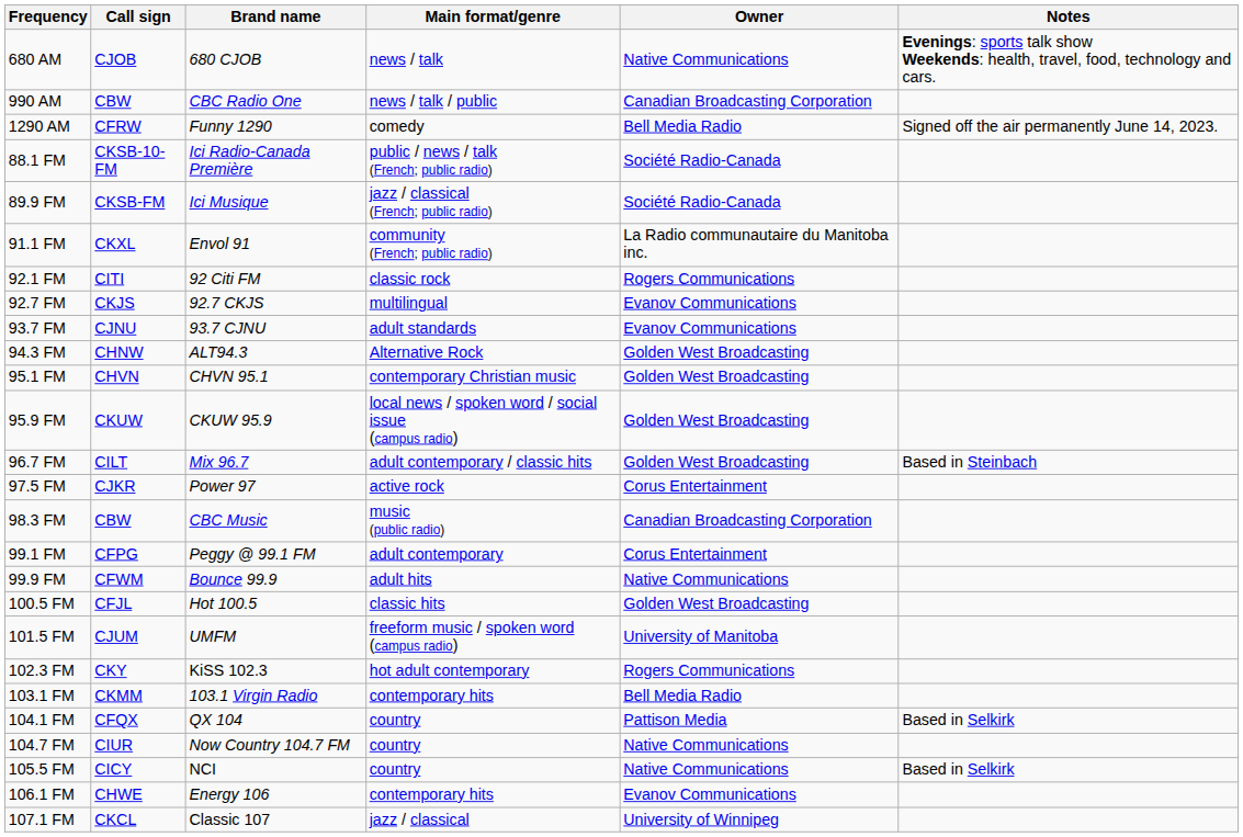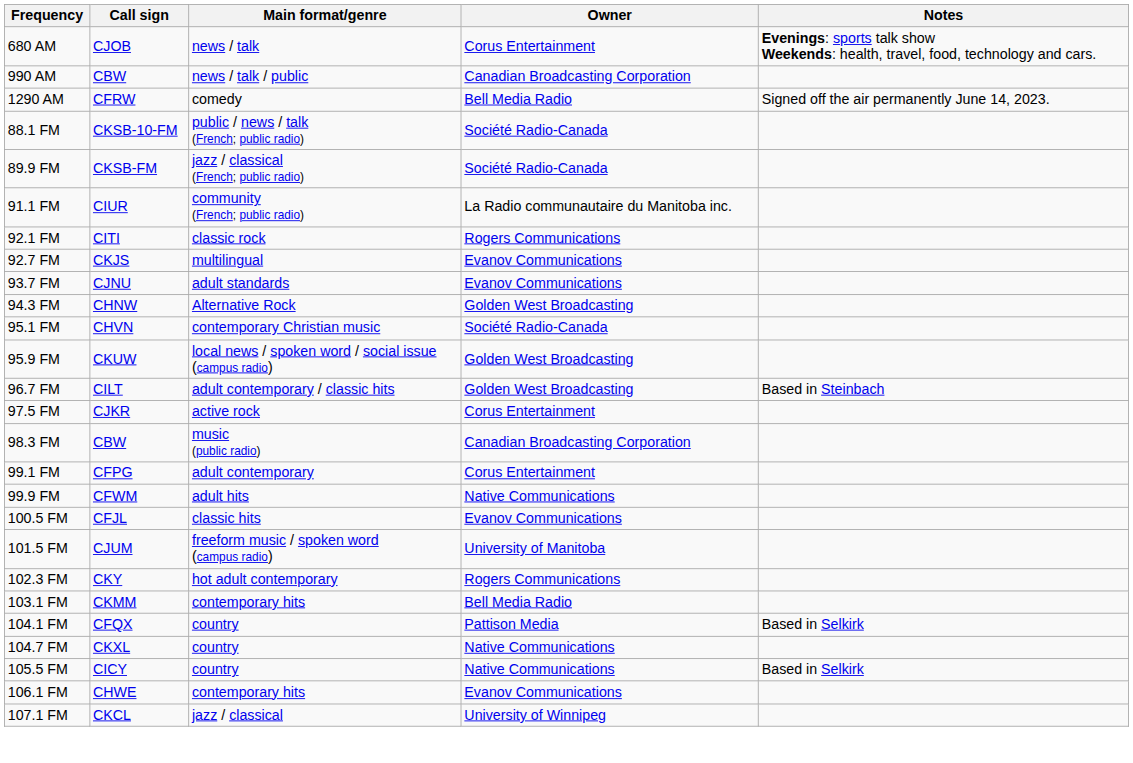 <table class="wikitable sortable" width="100%">
 <tr>
 <th>Frequency</th>
 <th>Call sign</th>
-<th>Brand name</th>
 <th>Main format/genre</th>
 <th>Owner</th>
 <th>Notes</th>
 </tr>
 <tr>
 <td>680 AM</td>
 <td><a href='#'>CJOB</a></td>
-<td><em>680 CJOB</em></td>
 <td><a href='#'>news</a> / <a href='#'>talk</a></td>
-<td><a href='#'>Native Communications</a></td>
+<td><a href='#'>Corus Entertainment</a></td>
 <td><strong>Evenings</strong>: <a href='#'>sports</a> talk show<br><strong>Weekends</strong>: health, travel, food, technology and cars.</td>
 </tr>
 <tr>
 <td>990 AM</td>
 <td><a href='#'>CBW</a></td>
-<td><em><a href='#'>CBC Radio One</a></em></td>
 <td><a href='#'>news</a> / <a href='#'>talk</a> / <a href='#'>public</a></td>
 <td><a href='#'>Canadian Broadcasting Corporation</a></td>
 <td></td>
 </tr>
 <tr>
 <td>1290 AM</td>
 <td><a href='#'>CFRW</a></td>
-<td><em>Funny 1290</em></td>
 <td>comedy</td>
 <td><a href='#'>Bell Media Radio</a></td>
 <td>Signed off the air permanently June 14, 2023.</td>
 </tr>
 <tr>
 <td>88.1 FM</td>
 <td><a href='#'>CKSB-10-FM</a></td>
-<td><em><a href='#'>Ici Radio-Canada Première</a></em></td>
 <td><a href='#'>public</a> / <a href='#'>news</a> / <a href='#'>talk</a><br><small>(<a href='#'>French</a>; <a href='#'>public radio</a>)</small></td>
 <td><a href='#'>Société Radio-Canada</a></td>
 <td></td>
 </tr>
 <tr>
 <td>89.9 FM</td>
 <td><a href='#'>CKSB-FM</a></td>
-<td><em><a href='#'>Ici Musique</a></em></td>
 <td><a href='#'>jazz</a> / <a href='#'>classical</a><br><small>(<a href='#'>French</a>; <a href='#'>public radio</a>)</small></td>
 <td><a href='#'>Société Radio-Canada</a></td>
 <td></td>
 </tr>
 <tr>
 <td>91.1 FM</td>
-<td><a href='#'>CKXL</a></td>
-<td><em>Envol 91</em></td>
+<td><a href='#'>CIUR</a></td>
 <td><a href='#'>community</a><br><small>(<a href='#'>French</a>; <a href='#'>public radio</a>)</small></td>
 <td>La Radio communautaire du Manitoba inc.</td>
 <td></td>
 </tr>
 <tr>
 <td>92.1 FM</td>
 <td><a href='#'>CITI</a></td>
-<td><em>92 Citi FM</em></td>
 <td><a href='#'>classic rock</a></td>
 <td><a href='#'>Rogers Communications</a></td>
 <td></td>
 </tr>
 <tr>
 <td>92.7 FM</td>
 <td><a href='#'>CKJS</a></td>
-<td><em>92.7 CKJS</em></td>
 <td><a href='#'>multilingual</a></td>
 <td><a href='#'>Evanov Communications</a></td>
 <td></td>
 </tr>
 <tr>
 <td>93.7 FM</td>
 <td><a href='#'>CJNU</a></td>
-<td><em>93.7 CJNU</em></td>
 <td><a href='#'>adult standards</a></td>
 <td><a href='#'>Evanov Communications</a></td>
 <td></td>
 </tr>
 <tr>
 <td>94.3 FM</td>
 <td><a href='#'>CHNW</a></td>
-<td><em>ALT94.3 </em></td>
 <td><a href='#'>Alternative Rock</a></td>
 <td><a href='#'>Golden West Broadcasting</a></td>
 <td></td>
 </tr>
 <tr>
 <td>95.1 FM</td>
 <td><a href='#'>CHVN</a></td>
-<td><em>CHVN 95.1</em></td>
 <td><a href='#'>contemporary Christian music</a></td>
-<td><a href='#'>Golden West Broadcasting</a></td>
+<td><a href='#'>Société Radio-Canada</a></td>
 <td></td>
 </tr>
 <tr>
 <td>95.9 FM</td>
 <td><a href='#'>CKUW</a></td>
-<td><em>CKUW 95.9</em></td>
 <td><a href='#'>local news</a> / <a href='#'>spoken word</a> / <a href='#'>social issue</a><br>(<a href='#'><small>campus radio</small></a>)</td>
 <td><a href='#'>Golden West Broadcasting</a></td>
 <td></td>
 </tr>
 <tr>
 <td>96.7 FM</td>
 <td><a href='#'>CILT</a></td>
-<td><a href='#'><em>Mix 96.7</em></a></td>
 <td><a href='#'>adult contemporary</a> / <a href='#'>classic hits</a></td>
 <td><a href='#'>Golden West Broadcasting</a></td>
 <td>Based in <a href='#'>Steinbach</a></td>
 </tr>
 <tr>
 <td>97.5 FM</td>
 <td><a href='#'>CJKR</a></td>
-<td><em>Power 97</em></td>
 <td><a href='#'>active rock</a></td>
 <td><a href='#'>Corus Entertainment</a></td>
 <td></td>
 </tr>
 <tr>
 <td>98.3 FM</td>
 <td><a href='#'>CBW</a></td>
-<td><em><a href='#'>CBC Music</a></em></td>
 <td><a href='#'>music</a><br><small>(<a href='#'>public radio</a>)</small></td>
 <td><a href='#'>Canadian Broadcasting Corporation</a></td>
 <td></td>
 </tr>
 <tr>
 <td>99.1 FM</td>
 <td><a href='#'>CFPG</a></td>
-<td><em>Peggy @ 99.1 FM</em></td>
 <td><a href='#'>adult contemporary</a></td>
 <td><a href='#'>Corus Entertainment</a></td>
 <td></td>
 </tr>
 <tr>
 <td>99.9 FM</td>
 <td><a href='#'>CFWM</a></td>
-<td><em><a href='#'>Bounce</a> 99.9</em></td>
 <td><a href='#'>adult hits</a></td>
 <td><a href='#'>Native Communications</a></td>
 <td></td>
 </tr>
 <tr>
 <td>100.5 FM</td>
 <td><a href='#'>CFJL</a></td>
-<td><em>Hot 100.5</em></td>
 <td><a href='#'>classic hits</a></td>
-<td><a href='#'>Golden West Broadcasting</a></td>
+<td><a href='#'>Evanov Communications</a></td>
 <td></td>
 </tr>
 <tr>
 <td>101.5 FM</td>
 <td><a href='#'>CJUM</a></td>
-<td><em>UMFM</em></td>
 <td><a href='#'>freeform music</a> / <a href='#'>spoken word</a><br>(<a href='#'><small>campus radio</small></a>)</td>
 <td><a href='#'>University of Manitoba</a></td>
 <td></td>
 </tr>
 <tr>
 <td>102.3 FM</td>
 <td><a href='#'>CKY</a></td>
-<td>KiSS 102.3</td>
 <td><a href='#'>hot adult contemporary</a></td>
 <td><a href='#'>Rogers Communications</a></td>
 <td></td>
 </tr>
 <tr>
 <td>103.1 FM</td>
 <td><a href='#'>CKMM</a></td>
-<td><em>103.1 <a href='#'>Virgin Radio</a></em></td>
 <td><a href='#'>contemporary hits</a></td>
 <td><a href='#'>Bell Media Radio</a></td>
 <td></td>
 </tr>
 <tr>
 <td>104.1 FM</td>
 <td><a href='#'>CFQX</a></td>
-<td><em>QX 104</em></td>
 <td><a href='#'>country</a></td>
 <td><a href='#'>Pattison Media</a></td>
 <td>Based in <a href='#'>Selkirk</a></td>
 </tr>
 <tr>
 <td>104.7 FM</td>
-<td><a href='#'>CIUR</a></td>
-<td><em>Now Country 104.7 FM</em></td>
+<td><a href='#'>CKXL</a></td>
 <td><a href='#'>country</a></td>
 <td><a href='#'>Native Communications</a></td>
 <td></td>
 </tr>
 <tr>
 <td>105.5 FM</td>
 <td><a href='#'>CICY</a></td>
-<td>NCI</td>
 <td><a href='#'>country</a></td>
 <td><a href='#'>Native Communications</a></td>
 <td>Based in <a href='#'>Selkirk</a></td>
 </tr>
 <tr>
 <td>106.1 FM</td>
 <td><a href='#'>CHWE</a></td>
-<td><em>Energy 106</em></td>
 <td contemporary hit radio><a href='#'>contemporary hits</a></td>
 <td><a href='#'>Evanov Communications</a></td>
 <td></td>
 </tr>
 <tr>
 <td>107.1 FM</td>
 <td><a href='#'>CKCL</a></td>
-<td>Classic 107</td>
 <td><a href='#'>jazz</a> / <a href='#'>classical</a></td>
 <td><a href='#'>University of Winnipeg</a></td>
 <td></td>
 </tr>
 </table>
